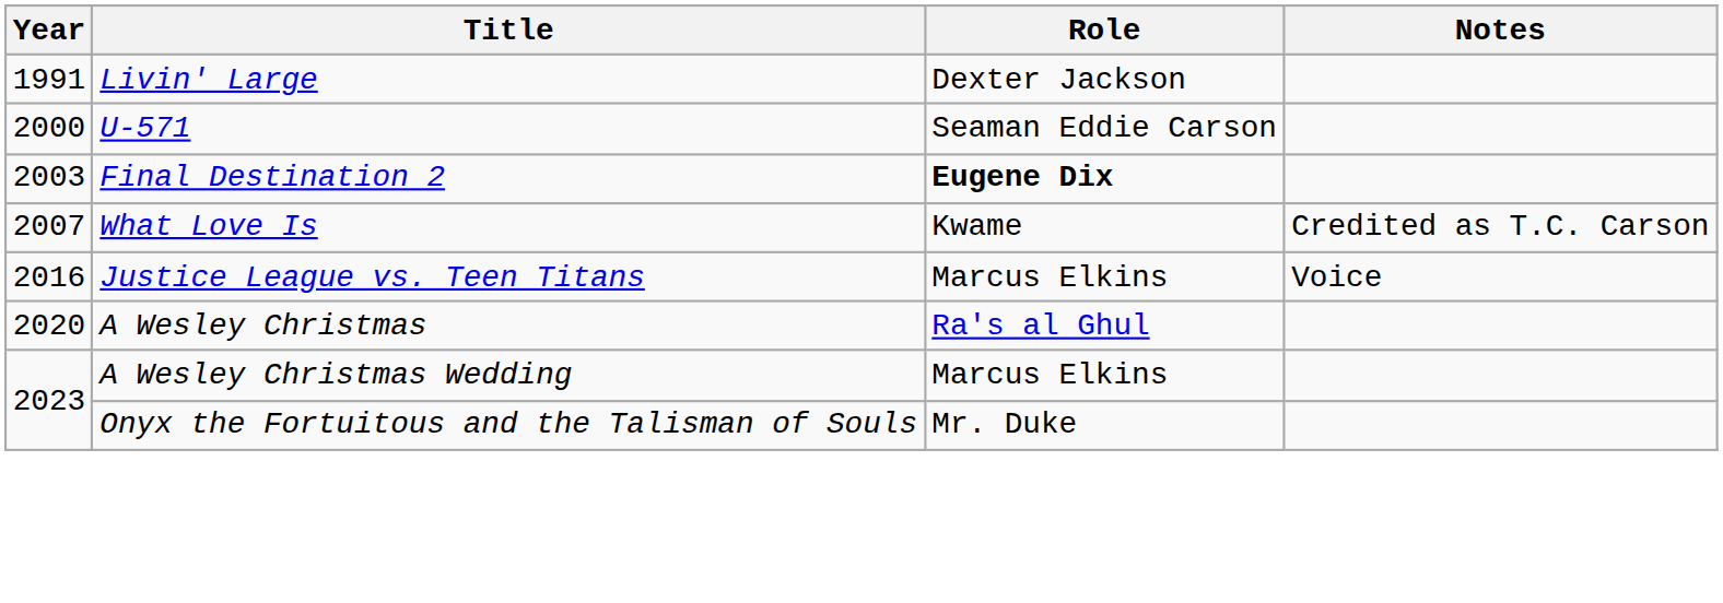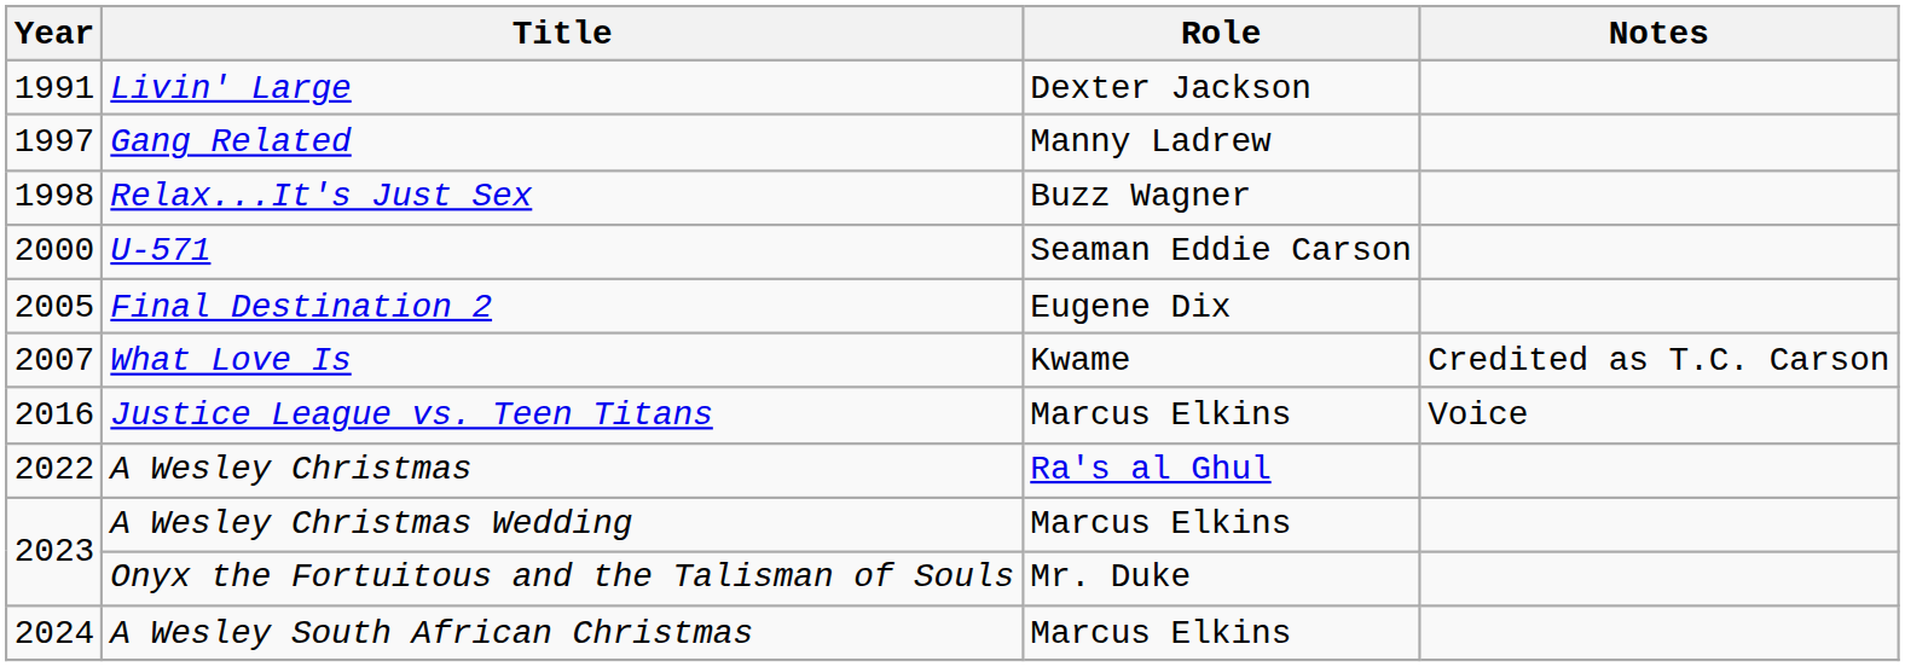 <table class="wikitable sortable">
 <tr>
 <th>Year</th>
 <th>Title</th>
 <th>Role</th>
 <th>Notes</th>
 </tr>
 <tr>
 <td>1991</td>
 <td><em><a href='#'>Livin' Large</a></em></td>
 <td>Dexter Jackson</td>
 <td></td>
 </tr>
 <tr>
+<td>1997</td>
+<td><em><a href='#'>Gang Related</a></em></td>
+<td>Manny Ladrew</td>
+<td></td>
+</tr>
+<tr>
+<td>1998</td>
+<td><em><a href='#'>Relax...It's Just Sex</a></em></td>
+<td>Buzz Wagner</td>
+<td></td>
+</tr>
+<tr>
 <td>2000</td>
 <td><em><a href='#'>U-571</a></em></td>
 <td>Seaman Eddie Carson</td>
 <td></td>
 </tr>
 <tr>
-<td>2003</td>
+<td>2005</td>
 <td><em><a href='#'>Final Destination 2</a></em></td>
-<td><strong>Eugene Dix</strong></td>
+<td>Eugene Dix</td>
 <td></td>
 </tr>
 <tr>
 <td>2007</td>
 <td><em><a href='#'>What Love Is</a></em></td>
 <td>Kwame</td>
 <td>Credited as T.C. Carson</td>
 </tr>
 <tr>
 <td>2016</td>
 <td><em><a href='#'>Justice League vs. Teen Titans</a></em></td>
 <td>Marcus Elkins</td>
 <td>Voice</td>
 </tr>
 <tr>
-<td>2020</td>
+<td>2022</td>
 <td><em>A Wesley Christmas</em></td>
 <td><a href='#'>Ra's al Ghul</a></td>
 <td></td>
 </tr>
 <tr>
 <td rowspan="2">2023</td>
 <td><em>A Wesley Christmas Wedding</em></td>
 <td>Marcus Elkins</td>
 <td></td>
 </tr>
 <tr>
 <td><em>Onyx the Fortuitous and the Talisman of Souls</em></td>
 <td>Mr. Duke</td>
 <td></td>
 </tr>
+<tr>
+<td>2024</td>
+<td><em>A Wesley South African Christmas</em></td>
+<td>Marcus Elkins</td>
+<td></td>
+</tr>
 </table>
